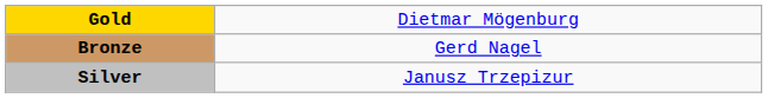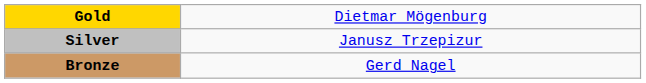 <table class="wikitable" style="text-align:center; " width="35%">
 <tr>
 <td bgcolor="gold"><strong>Gold</strong></td>
 <td><a href='#'>Dietmar Mögenburg</a><br>  <small><em></em></small></td>
 </tr>
 <tr>
+<td bgcolor="silver"><strong>Silver</strong></td>
+<td><a href='#'>Janusz Trzepizur</a><br>  <small><em></em></small></td>
+</tr>
+<tr>
 <td bgcolor="CC9966"><strong>Bronze</strong></td>
 <td><a href='#'>Gerd Nagel</a><br>  <small><em></em></small></td>
 </tr>
-<tr>
-<td bgcolor="silver"><strong>Silver</strong></td>
-<td><a href='#'>Janusz Trzepizur</a><br>  <small><em></em></small></td>
-</tr>
 </table>
